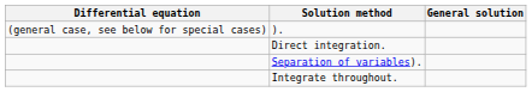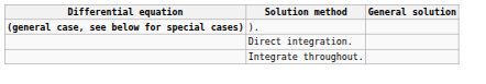 <table class="wikitable">
 <tr>
 <th scope="col">Differential equation</th>
 <th scope="col">Solution method</th>
 <th scope="col">General solution</th>
 </tr>
 <tr>
-<td> (general case, see below for special cases)<br></td>
+<td><strong> (general case, see below for special cases)<br></strong></td>
 <td>).</td>
 <td></td>
 </tr>
 <tr>
 <td><br></td>
 <td>Direct integration.</td>
 <td></td>
 </tr>
 <tr>
 <td><br></td>
-<td><a href='#'>Separation of variables</a>).</td>
-<td></td>
-</tr>
-<tr>
-<td><br></td>
 <td>Integrate throughout.</td>
 <td></td>
 </tr>
 </table>
